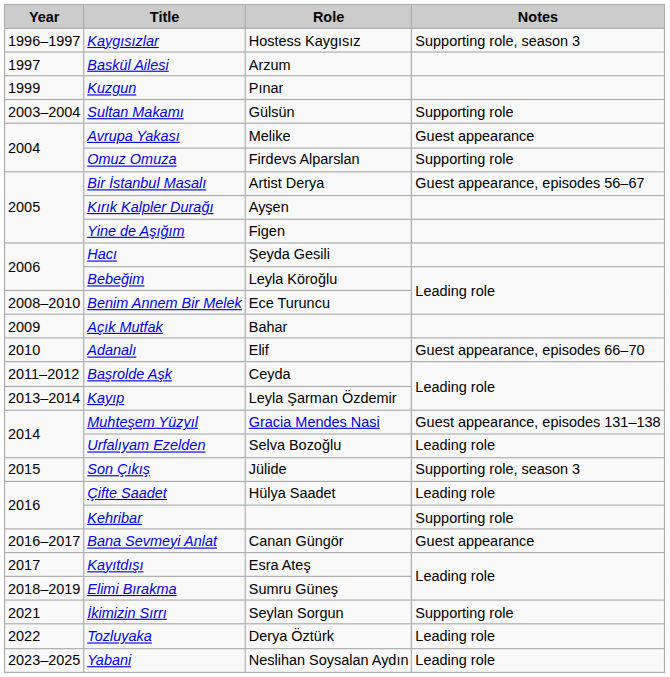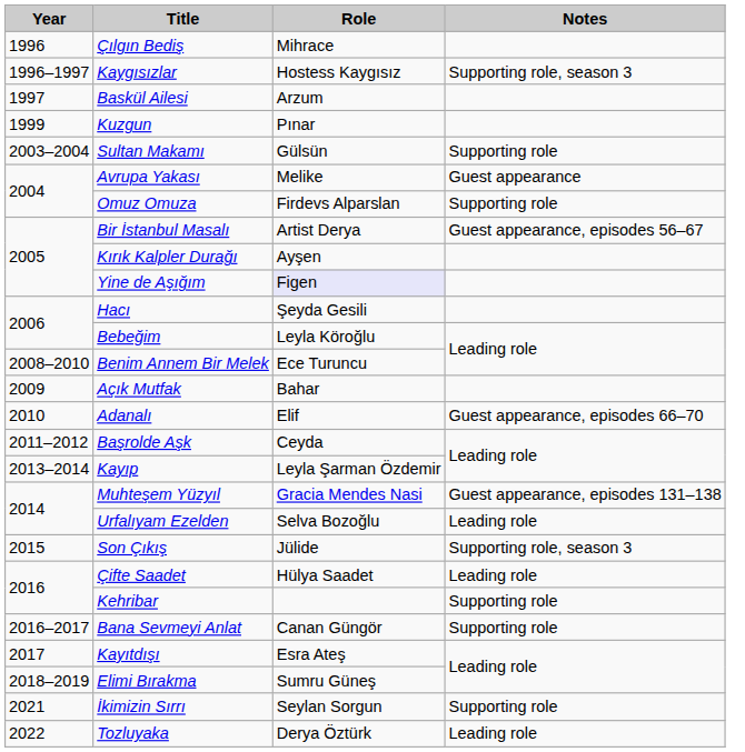 <table class="wikitable" style="font-size:80%">
 <tr>
 <th style="background:#CCCCCC">Year</th>
 <th style="background:#CCCCCC">Title</th>
 <th style="background:#CCCCCC">Role</th>
 <th style="background:#CCCCCC">Notes</th>
+</tr>
+<tr>
+<td>1996</td>
+<td><em><a href='#'>Çılgın Bediş</a></em></td>
+<td>Mihrace</td>
+<td></td>
 </tr>
 <tr>
 <td>1996–1997</td>
 <td><em><a href='#'>Kaygısızlar</a></em></td>
 <td>Hostess Kaygısız</td>
 <td>Supporting role, season 3</td>
 </tr>
 <tr>
 <td>1997</td>
 <td><em><a href='#'>Baskül Ailesi</a></em></td>
 <td>Arzum</td>
 <td></td>
 </tr>
 <tr>
 <td>1999</td>
 <td><em><a href='#'>Kuzgun</a></em></td>
 <td>Pınar</td>
 <td></td>
 </tr>
 <tr>
 <td>2003–2004</td>
 <td><em><a href='#'>Sultan Makamı</a></em></td>
 <td>Gülsün</td>
 <td>Supporting role</td>
 </tr>
 <tr>
 <td rowspan="2">2004</td>
 <td><em><a href='#'>Avrupa Yakası</a></em></td>
 <td>Melike</td>
 <td>Guest appearance</td>
 </tr>
 <tr>
 <td><em><a href='#'>Omuz Omuza</a></em></td>
 <td>Firdevs Alparslan</td>
 <td>Supporting role</td>
 </tr>
 <tr>
 <td rowspan="3">2005</td>
 <td><em><a href='#'>Bir İstanbul Masalı</a></em></td>
 <td>Artist Derya</td>
 <td>Guest appearance, episodes 56–67</td>
 </tr>
 <tr>
 <td><em><a href='#'>Kırık Kalpler Durağı</a></em></td>
 <td>Ayşen</td>
 <td></td>
 </tr>
 <tr>
 <td><em><a href='#'>Yine de Aşığım</a></em></td>
-<td>Figen</td>
+<td style="background: lavender;">Figen</td>
 <td></td>
 </tr>
 <tr>
 <td rowspan="2">2006</td>
 <td><em><a href='#'>Hacı</a></em></td>
 <td>Şeyda Gesili</td>
 <td></td>
 </tr>
 <tr>
 <td><em><a href='#'>Bebeğim</a></em></td>
 <td>Leyla Köroğlu</td>
 <td rowspan="2">Leading role</td>
 </tr>
 <tr>
 <td>2008–2010</td>
 <td><em><a href='#'>Benim Annem Bir Melek</a></em></td>
 <td>Ece Turuncu</td>
 </tr>
 <tr>
 <td>2009</td>
 <td><em><a href='#'>Açık Mutfak</a></em></td>
 <td>Bahar</td>
 <td></td>
 </tr>
 <tr>
 <td>2010</td>
 <td><em><a href='#'>Adanalı</a></em></td>
 <td>Elif</td>
 <td>Guest appearance, episodes 66–70</td>
 </tr>
 <tr>
 <td>2011–2012</td>
 <td><em><a href='#'>Başrolde Aşk</a></em></td>
 <td>Ceyda</td>
 <td rowspan="2">Leading role</td>
 </tr>
 <tr>
 <td>2013–2014</td>
 <td><em><a href='#'>Kayıp</a></em></td>
 <td>Leyla Şarman Özdemir</td>
 </tr>
 <tr>
 <td rowspan="2">2014</td>
 <td><em><a href='#'>Muhteşem Yüzyıl</a></em></td>
 <td><a href='#'>Gracia Mendes Nasi</a></td>
 <td>Guest appearance, episodes 131–138</td>
 </tr>
 <tr>
 <td><em><a href='#'>Urfalıyam Ezelden</a></em></td>
 <td>Selva Bozoğlu</td>
 <td>Leading role</td>
 </tr>
 <tr>
 <td>2015</td>
 <td><em><a href='#'>Son Çıkış</a></em></td>
 <td>Jülide</td>
 <td>Supporting role, season 3</td>
 </tr>
 <tr>
 <td rowspan="2">2016</td>
 <td><em><a href='#'>Çifte Saadet</a></em></td>
 <td>Hülya Saadet</td>
 <td>Leading role</td>
 </tr>
 <tr>
 <td><em><a href='#'>Kehribar</a></em></td>
 <td></td>
 <td>Supporting role</td>
 </tr>
 <tr>
 <td>2016–2017</td>
 <td><em><a href='#'>Bana Sevmeyi Anlat</a></em></td>
 <td>Canan Güngör</td>
-<td>Guest appearance</td>
+<td>Supporting role</td>
 </tr>
 <tr>
 <td>2017</td>
 <td><em><a href='#'>Kayıtdışı</a></em></td>
 <td>Esra Ateş</td>
 <td rowspan="2">Leading role</td>
 </tr>
 <tr>
 <td>2018–2019</td>
 <td><em><a href='#'>Elimi Bırakma</a></em></td>
 <td>Sumru Güneş</td>
 </tr>
 <tr>
 <td>2021</td>
 <td><em><a href='#'>İkimizin Sırrı</a></em></td>
 <td>Seylan Sorgun</td>
 <td>Supporting role</td>
 </tr>
 <tr>
 <td>2022</td>
 <td><em><a href='#'>Tozluyaka</a></em></td>
 <td>Derya Öztürk</td>
 <td>Leading role</td>
 </tr>
-<tr>
-<td>2023–2025</td>
-<td><em><a href='#'>Yabani</a></em></td>
-<td>Neslihan Soysalan Aydın</td>
-<td>Leading role</td>
-</tr>
 </table>
